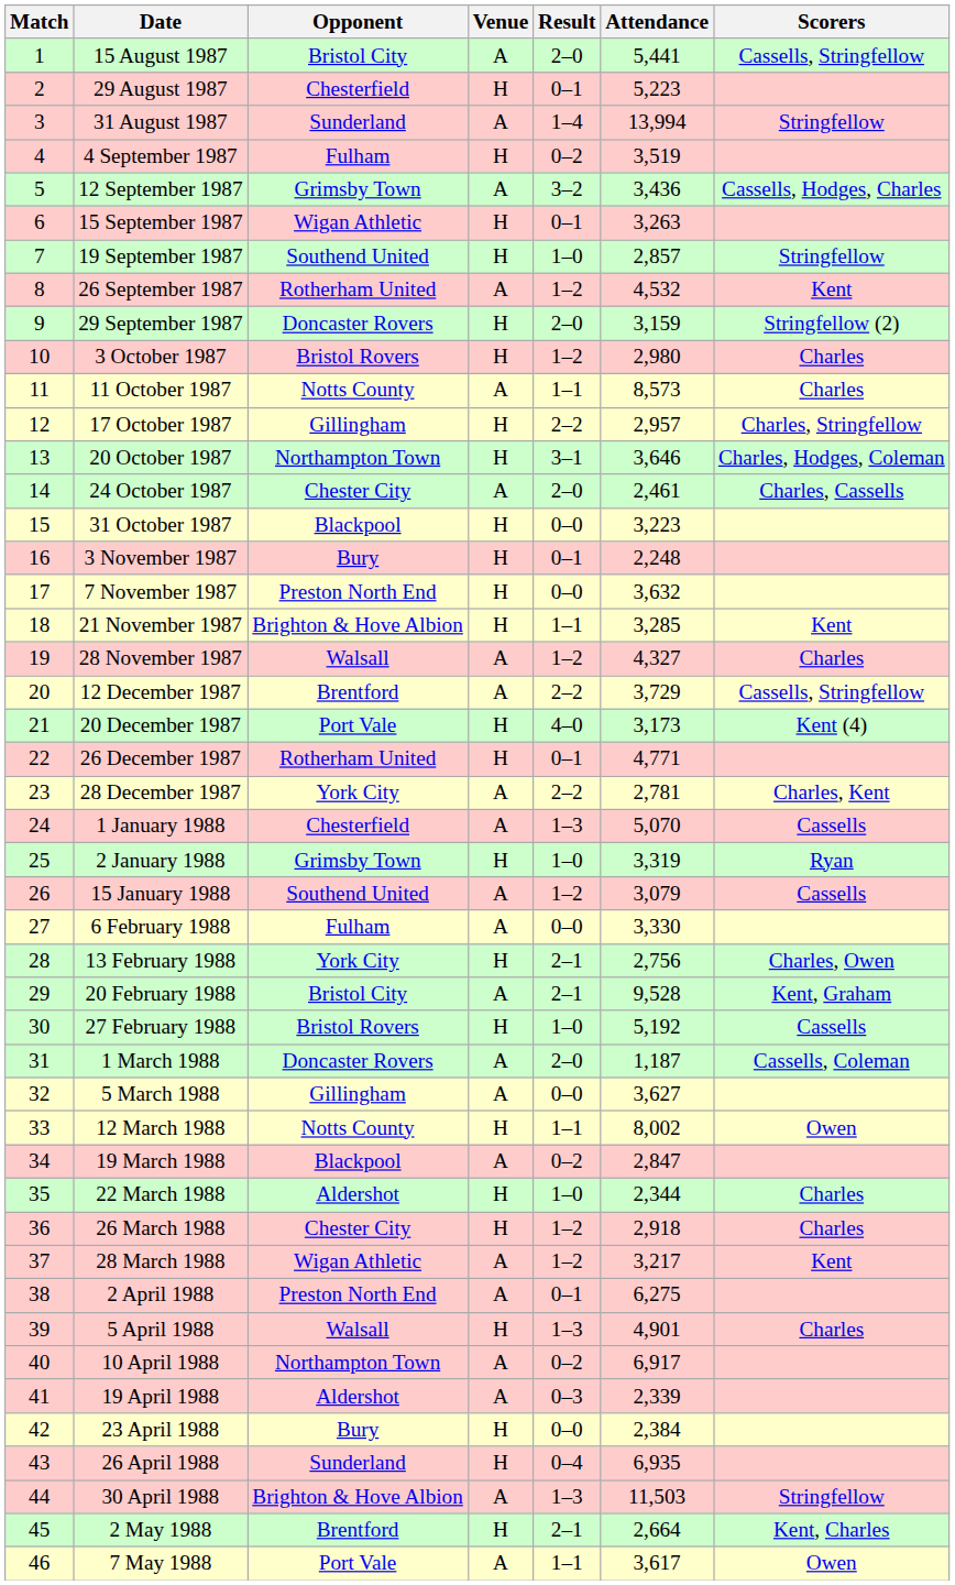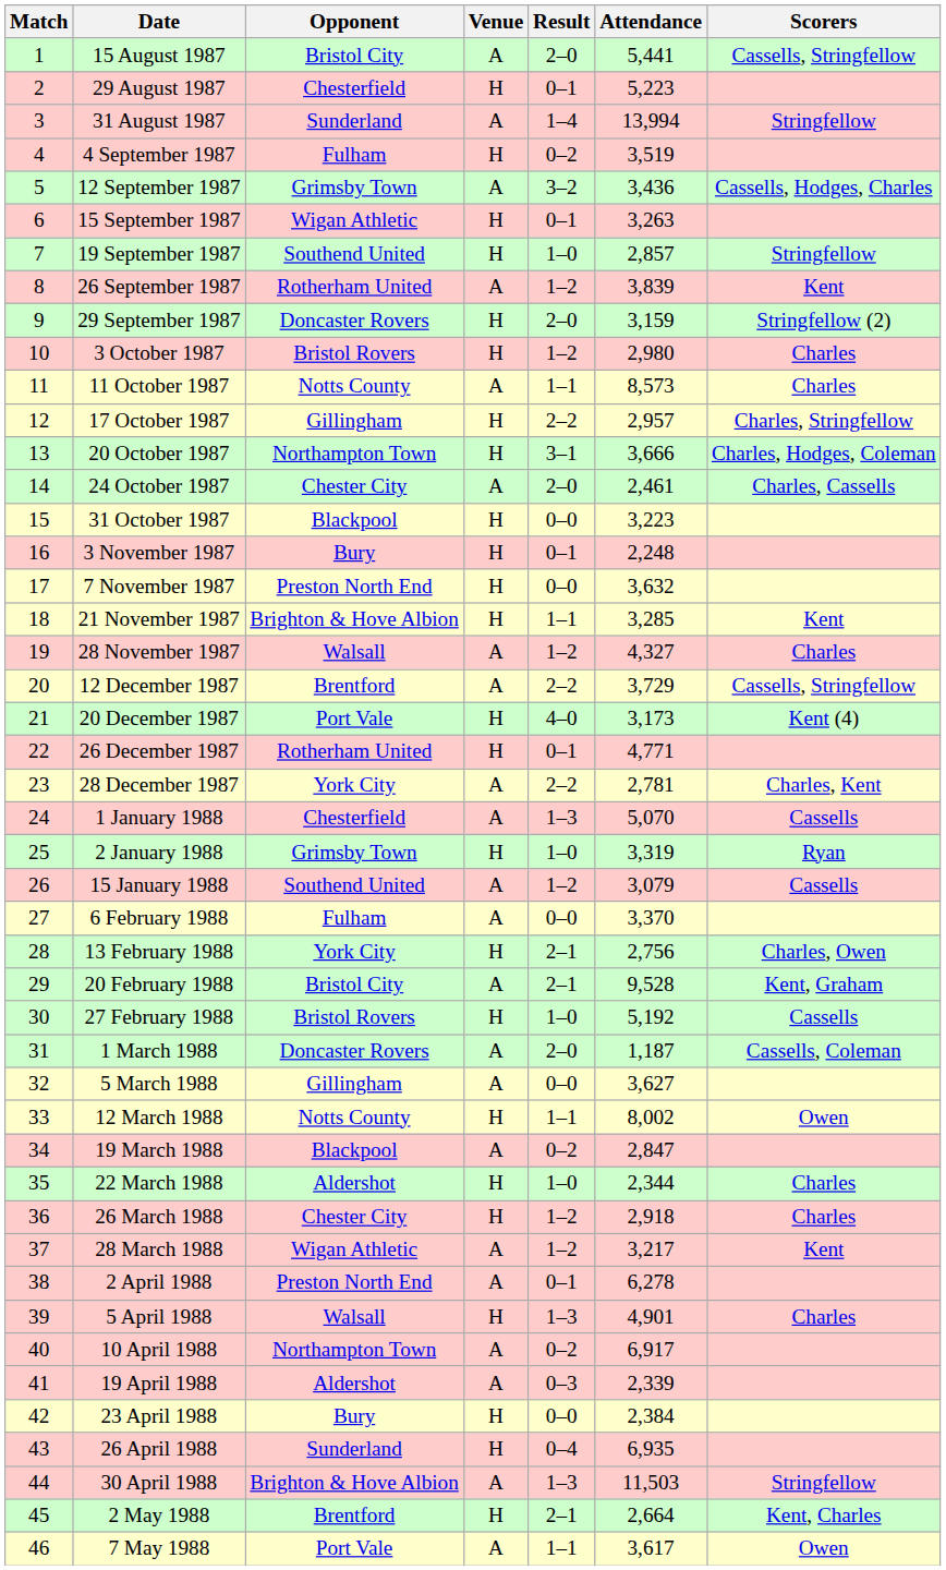 <table class="wikitable" style="font-size:100%; text-align:center">
 <tr>
 <th>Match</th>
 <th>Date</th>
 <th>Opponent</th>
 <th>Venue</th>
 <th>Result</th>
 <th>Attendance</th>
 <th>Scorers</th>
 </tr>
 <tr style="background: #CCFFCC;">
 <td>1</td>
 <td>15 August 1987</td>
 <td><a href='#'>Bristol City</a></td>
 <td>A</td>
 <td>2–0</td>
 <td>5,441</td>
 <td><a href='#'>Cassells</a>, <a href='#'>Stringfellow</a></td>
 </tr>
 <tr style="background: #FFCCCC;">
 <td>2</td>
 <td>29 August 1987</td>
 <td><a href='#'>Chesterfield</a></td>
 <td>H</td>
 <td>0–1</td>
 <td>5,223</td>
 <td></td>
 </tr>
 <tr style="background: #FFCCCC;">
 <td>3</td>
 <td>31 August 1987</td>
 <td><a href='#'>Sunderland</a></td>
 <td>A</td>
 <td>1–4</td>
 <td>13,994</td>
 <td><a href='#'>Stringfellow</a></td>
 </tr>
 <tr style="background: #FFCCCC;">
 <td>4</td>
 <td>4 September 1987</td>
 <td><a href='#'>Fulham</a></td>
 <td>H</td>
 <td>0–2</td>
 <td>3,519</td>
 <td></td>
 </tr>
 <tr style="background: #CCFFCC;">
 <td>5</td>
 <td>12 September 1987</td>
 <td><a href='#'>Grimsby Town</a></td>
 <td>A</td>
 <td>3–2</td>
 <td>3,436</td>
 <td><a href='#'>Cassells</a>, <a href='#'>Hodges</a>, <a href='#'>Charles</a></td>
 </tr>
 <tr style="background: #FFCCCC;">
 <td>6</td>
 <td>15 September 1987</td>
 <td><a href='#'>Wigan Athletic</a></td>
 <td>H</td>
 <td>0–1</td>
 <td>3,263</td>
 <td></td>
 </tr>
 <tr style="background: #CCFFCC;">
 <td>7</td>
 <td>19 September 1987</td>
 <td><a href='#'>Southend United</a></td>
 <td>H</td>
 <td>1–0</td>
 <td>2,857</td>
 <td><a href='#'>Stringfellow</a></td>
 </tr>
 <tr style="background: #FFCCCC;">
 <td>8</td>
 <td>26 September 1987</td>
 <td><a href='#'>Rotherham United</a></td>
 <td>A</td>
 <td>1–2</td>
-<td>4,532</td>
+<td>3,839</td>
 <td><a href='#'>Kent</a></td>
 </tr>
 <tr style="background: #CCFFCC;">
 <td>9</td>
 <td>29 September 1987</td>
 <td><a href='#'>Doncaster Rovers</a></td>
 <td>H</td>
 <td>2–0</td>
 <td>3,159</td>
 <td><a href='#'>Stringfellow</a> (2)</td>
 </tr>
 <tr style="background: #FFCCCC;">
 <td>10</td>
 <td>3 October 1987</td>
 <td><a href='#'>Bristol Rovers</a></td>
 <td>H</td>
 <td>1–2</td>
 <td>2,980</td>
 <td><a href='#'>Charles</a></td>
 </tr>
 <tr style="background: #FFFFCC;">
 <td>11</td>
 <td>11 October 1987</td>
 <td><a href='#'>Notts County</a></td>
 <td>A</td>
 <td>1–1</td>
 <td>8,573</td>
 <td><a href='#'>Charles</a></td>
 </tr>
 <tr style="background: #FFFFCC;">
 <td>12</td>
 <td>17 October 1987</td>
 <td><a href='#'>Gillingham</a></td>
 <td>H</td>
 <td>2–2</td>
 <td>2,957</td>
 <td><a href='#'>Charles</a>, <a href='#'>Stringfellow</a></td>
 </tr>
 <tr style="background: #CCFFCC;">
 <td>13</td>
 <td>20 October 1987</td>
 <td><a href='#'>Northampton Town</a></td>
 <td>H</td>
 <td>3–1</td>
-<td>3,646</td>
+<td>3,666</td>
 <td><a href='#'>Charles</a>, <a href='#'>Hodges</a>, <a href='#'>Coleman</a></td>
 </tr>
 <tr style="background: #CCFFCC;">
 <td>14</td>
 <td>24 October 1987</td>
 <td><a href='#'>Chester City</a></td>
 <td>A</td>
 <td>2–0</td>
 <td>2,461</td>
 <td><a href='#'>Charles</a>, <a href='#'>Cassells</a></td>
 </tr>
 <tr style="background: #FFFFCC;">
 <td>15</td>
 <td>31 October 1987</td>
 <td><a href='#'>Blackpool</a></td>
 <td>H</td>
 <td>0–0</td>
 <td>3,223</td>
 <td></td>
 </tr>
 <tr style="background: #FFCCCC;">
 <td>16</td>
 <td>3 November 1987</td>
 <td><a href='#'>Bury</a></td>
 <td>H</td>
 <td>0–1</td>
 <td>2,248</td>
 <td></td>
 </tr>
 <tr style="background: #FFFFCC;">
 <td>17</td>
 <td>7 November 1987</td>
 <td><a href='#'>Preston North End</a></td>
 <td>H</td>
 <td>0–0</td>
 <td>3,632</td>
 <td></td>
 </tr>
 <tr style="background: #FFFFCC;">
 <td>18</td>
 <td>21 November 1987</td>
 <td><a href='#'>Brighton & Hove Albion</a></td>
 <td>H</td>
 <td>1–1</td>
 <td>3,285</td>
 <td><a href='#'>Kent</a></td>
 </tr>
 <tr style="background: #FFCCCC;">
 <td>19</td>
 <td>28 November 1987</td>
 <td><a href='#'>Walsall</a></td>
 <td>A</td>
 <td>1–2</td>
 <td>4,327</td>
 <td><a href='#'>Charles</a></td>
 </tr>
 <tr style="background: #FFFFCC;">
 <td>20</td>
 <td>12 December 1987</td>
 <td><a href='#'>Brentford</a></td>
 <td>A</td>
 <td>2–2</td>
 <td>3,729</td>
 <td><a href='#'>Cassells</a>, <a href='#'>Stringfellow</a></td>
 </tr>
 <tr style="background: #CCFFCC;">
 <td>21</td>
 <td>20 December 1987</td>
 <td><a href='#'>Port Vale</a></td>
 <td>H</td>
 <td>4–0</td>
 <td>3,173</td>
 <td><a href='#'>Kent</a> (4)</td>
 </tr>
 <tr style="background: #FFCCCC;">
 <td>22</td>
 <td>26 December 1987</td>
 <td><a href='#'>Rotherham United</a></td>
 <td>H</td>
 <td>0–1</td>
 <td>4,771</td>
 <td></td>
 </tr>
 <tr style="background: #FFFFCC;">
 <td>23</td>
 <td>28 December 1987</td>
 <td><a href='#'>York City</a></td>
 <td>A</td>
 <td>2–2</td>
 <td>2,781</td>
 <td><a href='#'>Charles</a>, <a href='#'>Kent</a></td>
 </tr>
 <tr style="background: #FFCCCC;">
 <td>24</td>
 <td>1 January 1988</td>
 <td><a href='#'>Chesterfield</a></td>
 <td>A</td>
 <td>1–3</td>
 <td>5,070</td>
 <td><a href='#'>Cassells</a></td>
 </tr>
 <tr style="background: #CCFFCC;">
 <td>25</td>
 <td>2 January 1988</td>
 <td><a href='#'>Grimsby Town</a></td>
 <td>H</td>
 <td>1–0</td>
 <td>3,319</td>
 <td><a href='#'>Ryan</a></td>
 </tr>
 <tr style="background: #FFCCCC;">
 <td>26</td>
 <td>15 January 1988</td>
 <td><a href='#'>Southend United</a></td>
 <td>A</td>
 <td>1–2</td>
 <td>3,079</td>
 <td><a href='#'>Cassells</a></td>
 </tr>
 <tr style="background: #FFFFCC;">
 <td>27</td>
 <td>6 February 1988</td>
 <td><a href='#'>Fulham</a></td>
 <td>A</td>
 <td>0–0</td>
-<td>3,330</td>
+<td>3,370</td>
 <td></td>
 </tr>
 <tr style="background: #CCFFCC;">
 <td>28</td>
 <td>13 February 1988</td>
 <td><a href='#'>York City</a></td>
 <td>H</td>
 <td>2–1</td>
 <td>2,756</td>
 <td><a href='#'>Charles</a>, <a href='#'>Owen</a></td>
 </tr>
 <tr style="background: #CCFFCC;">
 <td>29</td>
 <td>20 February 1988</td>
 <td><a href='#'>Bristol City</a></td>
 <td>A</td>
 <td>2–1</td>
 <td>9,528</td>
 <td><a href='#'>Kent</a>, <a href='#'>Graham</a></td>
 </tr>
 <tr style="background: #CCFFCC;">
 <td>30</td>
 <td>27 February 1988</td>
 <td><a href='#'>Bristol Rovers</a></td>
 <td>H</td>
 <td>1–0</td>
 <td>5,192</td>
 <td><a href='#'>Cassells</a></td>
 </tr>
 <tr style="background: #CCFFCC;">
 <td>31</td>
 <td>1 March 1988</td>
 <td><a href='#'>Doncaster Rovers</a></td>
 <td>A</td>
 <td>2–0</td>
 <td>1,187</td>
 <td><a href='#'>Cassells</a>, <a href='#'>Coleman</a></td>
 </tr>
 <tr style="background: #FFFFCC;">
 <td>32</td>
 <td>5 March 1988</td>
 <td><a href='#'>Gillingham</a></td>
 <td>A</td>
 <td>0–0</td>
 <td>3,627</td>
 <td></td>
 </tr>
 <tr style="background: #FFFFCC;">
 <td>33</td>
 <td>12 March 1988</td>
 <td><a href='#'>Notts County</a></td>
 <td>H</td>
 <td>1–1</td>
 <td>8,002</td>
 <td><a href='#'>Owen</a></td>
 </tr>
 <tr style="background: #FFCCCC;">
 <td>34</td>
 <td>19 March 1988</td>
 <td><a href='#'>Blackpool</a></td>
 <td>A</td>
 <td>0–2</td>
 <td>2,847</td>
 <td></td>
 </tr>
 <tr style="background: #CCFFCC;">
 <td>35</td>
 <td>22 March 1988</td>
 <td><a href='#'>Aldershot</a></td>
 <td>H</td>
 <td>1–0</td>
 <td>2,344</td>
 <td><a href='#'>Charles</a></td>
 </tr>
 <tr style="background: #FFCCCC;">
 <td>36</td>
 <td>26 March 1988</td>
 <td><a href='#'>Chester City</a></td>
 <td>H</td>
 <td>1–2</td>
 <td>2,918</td>
 <td><a href='#'>Charles</a></td>
 </tr>
 <tr style="background: #FFCCCC;">
 <td>37</td>
 <td>28 March 1988</td>
 <td><a href='#'>Wigan Athletic</a></td>
 <td>A</td>
 <td>1–2</td>
 <td>3,217</td>
 <td><a href='#'>Kent</a></td>
 </tr>
 <tr style="background: #FFCCCC;">
 <td>38</td>
 <td>2 April 1988</td>
 <td><a href='#'>Preston North End</a></td>
 <td>A</td>
 <td>0–1</td>
-<td>6,275</td>
+<td>6,278</td>
 <td></td>
 </tr>
 <tr style="background: #FFCCCC;">
 <td>39</td>
 <td>5 April 1988</td>
 <td><a href='#'>Walsall</a></td>
 <td>H</td>
 <td>1–3</td>
 <td>4,901</td>
 <td><a href='#'>Charles</a></td>
 </tr>
 <tr style="background: #FFCCCC;">
 <td>40</td>
 <td>10 April 1988</td>
 <td><a href='#'>Northampton Town</a></td>
 <td>A</td>
 <td>0–2</td>
 <td>6,917</td>
 <td></td>
 </tr>
 <tr style="background: #FFCCCC;">
 <td>41</td>
 <td>19 April 1988</td>
 <td><a href='#'>Aldershot</a></td>
 <td>A</td>
 <td>0–3</td>
 <td>2,339</td>
 <td></td>
 </tr>
 <tr style="background: #FFFFCC;">
 <td>42</td>
 <td>23 April 1988</td>
 <td><a href='#'>Bury</a></td>
 <td>H</td>
 <td>0–0</td>
 <td>2,384</td>
 <td></td>
 </tr>
 <tr style="background: #FFCCCC;">
 <td>43</td>
 <td>26 April 1988</td>
 <td><a href='#'>Sunderland</a></td>
 <td>H</td>
 <td>0–4</td>
 <td>6,935</td>
 <td></td>
 </tr>
 <tr style="background: #FFCCCC;">
 <td>44</td>
 <td>30 April 1988</td>
 <td><a href='#'>Brighton & Hove Albion</a></td>
 <td>A</td>
 <td>1–3</td>
 <td>11,503</td>
 <td><a href='#'>Stringfellow</a></td>
 </tr>
 <tr style="background: #CCFFCC;">
 <td>45</td>
 <td>2 May 1988</td>
 <td><a href='#'>Brentford</a></td>
 <td>H</td>
 <td>2–1</td>
 <td>2,664</td>
 <td><a href='#'>Kent</a>, <a href='#'>Charles</a></td>
 </tr>
 <tr style="background: #FFFFCC;">
 <td>46</td>
 <td>7 May 1988</td>
 <td><a href='#'>Port Vale</a></td>
 <td>A</td>
 <td>1–1</td>
 <td>3,617</td>
 <td><a href='#'>Owen</a></td>
 </tr>
 </table>
